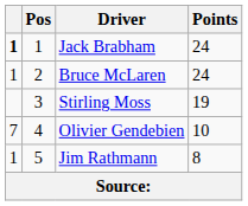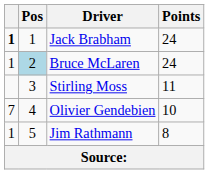 <table class="wikitable" style="font-size: 95%;">
 <tr>
 <th></th>
 <th>Pos</th>
 <th>Driver</th>
 <th>Points</th>
 </tr>
 <tr>
 <td align="left"><strong> 1</strong></td>
 <td align="center">1</td>
 <td> <a href='#'>Jack Brabham</a></td>
 <td align=left>24</td>
 </tr>
 <tr>
 <td align="left"> 1</td>
-<td align="center">2</td>
+<td align="center" style="background: lightblue;">2</td>
 <td> <a href='#'>Bruce McLaren</a></td>
 <td align=left>24</td>
 </tr>
 <tr>
 <td align="left"></td>
 <td align="center">3</td>
 <td> <a href='#'>Stirling Moss</a></td>
-<td align=left>19</td>
+<td align=left>11</td>
 </tr>
 <tr>
 <td align="left"> 7</td>
 <td align="center">4</td>
 <td> <a href='#'>Olivier Gendebien</a></td>
 <td align=left>10</td>
 </tr>
 <tr>
 <td align="left"> 1</td>
 <td align="center">5</td>
 <td> <a href='#'>Jim Rathmann</a></td>
 <td align=left>8</td>
 </tr>
 <tr>
 <th colspan=4>Source: </th>
 </tr>
 </table>
